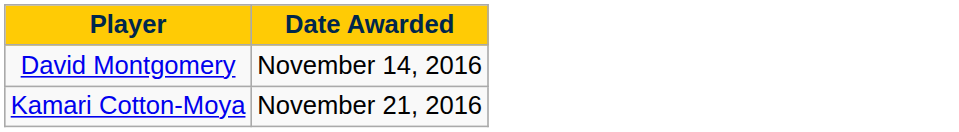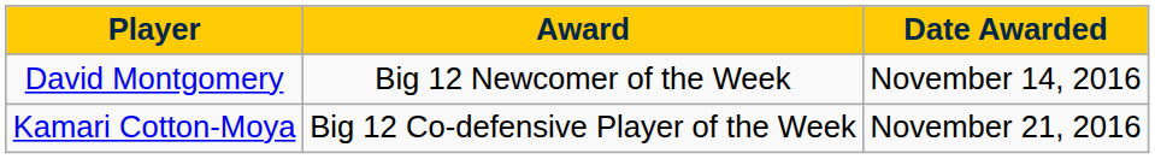 <table class="wikitable sortable sortable" style="text-align: center">
 <tr align=center>
 <th style="background: #FFCB05; color: #00274C">Player</th>
+<th style="background: #FFCB05; color: #00274C">Award</th>
 <th style="background: #FFCB05; color: #00274C">Date Awarded</th>
 </tr>
 <tr>
 <td><a href='#'>David Montgomery</a></td>
+<td>Big 12 Newcomer of the Week</td>
 <td>November 14, 2016</td>
 </tr>
 <tr>
 <td><a href='#'>Kamari Cotton-Moya</a></td>
+<td>Big 12 Co-defensive Player of the Week</td>
 <td>November 21, 2016</td>
 </tr>
 </table>
